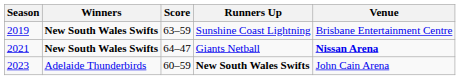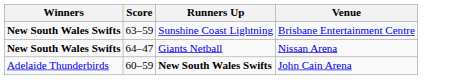 <table class="wikitable collapsible">
 <tr>
-<th>Season</th>
 <th>Winners</th>
 <th>Score</th>
 <th>Runners Up</th>
 <th>Venue</th>
 </tr>
 <tr>
-<td><a href='#'>2019</a></td>
 <td><strong>New South Wales Swifts</strong></td>
 <td>63–59</td>
 <td><a href='#'>Sunshine Coast Lightning</a></td>
 <td><a href='#'>Brisbane Entertainment Centre</a></td>
 </tr>
 <tr>
-<td><a href='#'>2021</a></td>
 <td><strong>New South Wales Swifts</strong></td>
 <td>64–47</td>
 <td><a href='#'>Giants Netball</a></td>
-<td><strong><a href='#'>Nissan Arena</a></strong></td>
+<td><a href='#'>Nissan Arena</a></td>
 </tr>
 <tr>
-<td><a href='#'>2023</a></td>
 <td><a href='#'>Adelaide Thunderbirds</a></td>
 <td>60–59</td>
 <td><strong>New South Wales Swifts</strong></td>
 <td><a href='#'>John Cain Arena</a></td>
 </tr>
 </table>
